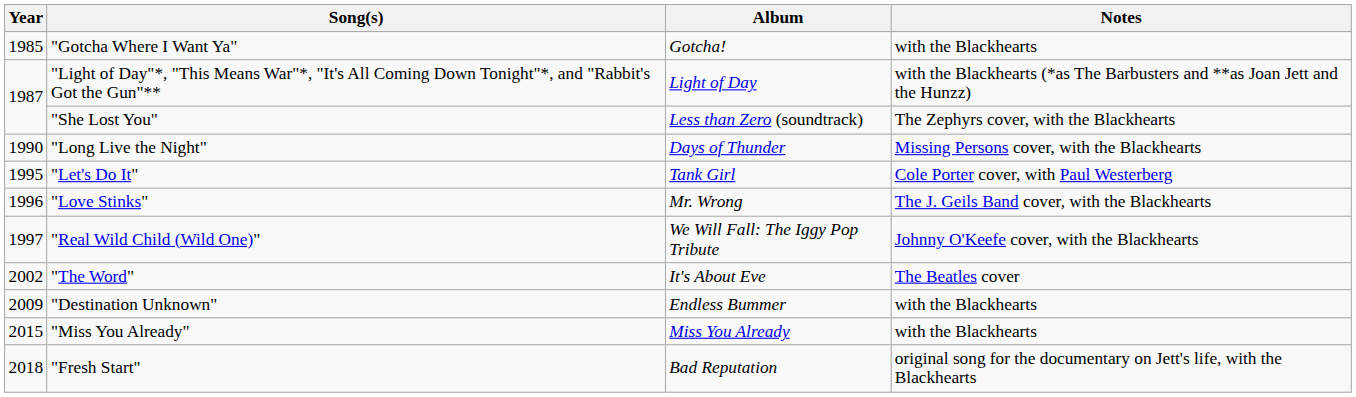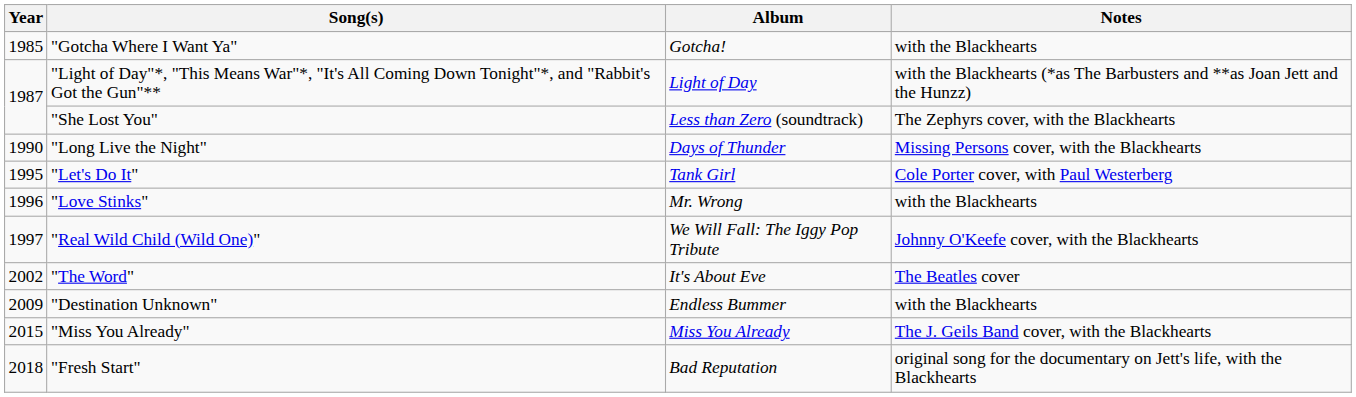 <table class="wikitable">
 <tr>
 <th>Year</th>
 <th>Song(s)</th>
 <th>Album</th>
 <th>Notes</th>
 </tr>
 <tr>
 <td>1985</td>
 <td>"Gotcha Where I Want Ya"</td>
 <td><em>Gotcha!</em></td>
 <td>with the Blackhearts</td>
 </tr>
 <tr>
 <td rowspan="2">1987</td>
 <td>"Light of Day"*, "This Means War"*, "It's All Coming Down Tonight"*, and "Rabbit's Got the Gun"**</td>
 <td><em><a href='#'>Light of Day</a></em></td>
 <td>with the Blackhearts (*as The Barbusters and **as Joan Jett and the Hunzz)</td>
 </tr>
 <tr>
 <td>"She Lost You"</td>
 <td><em><a href='#'>Less than Zero</a></em> (soundtrack)</td>
 <td>The Zephyrs cover, with the Blackhearts</td>
 </tr>
 <tr>
 <td>1990</td>
 <td>"Long Live the Night"</td>
 <td><em><a href='#'>Days of Thunder</a></em></td>
 <td><a href='#'>Missing Persons</a> cover, with the Blackhearts</td>
 </tr>
 <tr>
 <td>1995</td>
 <td>"<a href='#'>Let's Do It</a>"</td>
 <td><em><a href='#'>Tank Girl</a></em></td>
 <td><a href='#'>Cole Porter</a> cover, with <a href='#'>Paul Westerberg</a></td>
 </tr>
 <tr>
 <td>1996</td>
 <td>"<a href='#'>Love Stinks</a>"</td>
 <td><em>Mr. Wrong</em></td>
-<td><a href='#'>The J. Geils Band</a> cover, with the Blackhearts</td>
+<td>with the Blackhearts</td>
 </tr>
 <tr>
 <td>1997</td>
 <td>"<a href='#'>Real Wild Child (Wild One)</a>"</td>
 <td><em>We Will Fall: The Iggy Pop Tribute</em></td>
 <td><a href='#'>Johnny O'Keefe</a> cover, with the Blackhearts</td>
 </tr>
 <tr>
 <td>2002</td>
 <td>"<a href='#'>The Word</a>"</td>
 <td><em>It's About Eve</em></td>
 <td><a href='#'>The Beatles</a> cover</td>
 </tr>
 <tr>
 <td>2009</td>
 <td>"Destination Unknown"</td>
 <td><em>Endless Bummer</em></td>
 <td>with the Blackhearts</td>
 </tr>
 <tr>
 <td>2015</td>
 <td>"Miss You Already"</td>
 <td><em><a href='#'>Miss You Already</a></em></td>
-<td>with the Blackhearts</td>
+<td><a href='#'>The J. Geils Band</a> cover, with the Blackhearts</td>
 </tr>
 <tr>
 <td>2018</td>
 <td>"Fresh Start"</td>
 <td><em>Bad Reputation</em></td>
 <td>original song for the documentary on Jett's life, with the Blackhearts</td>
 </tr>
 </table>
